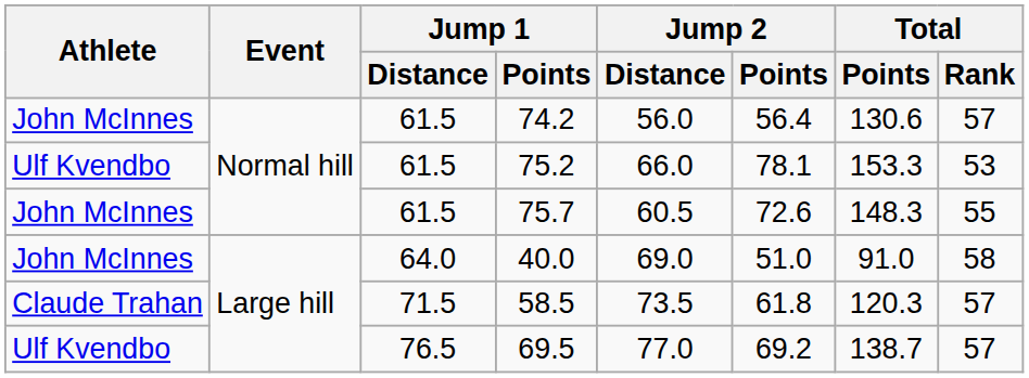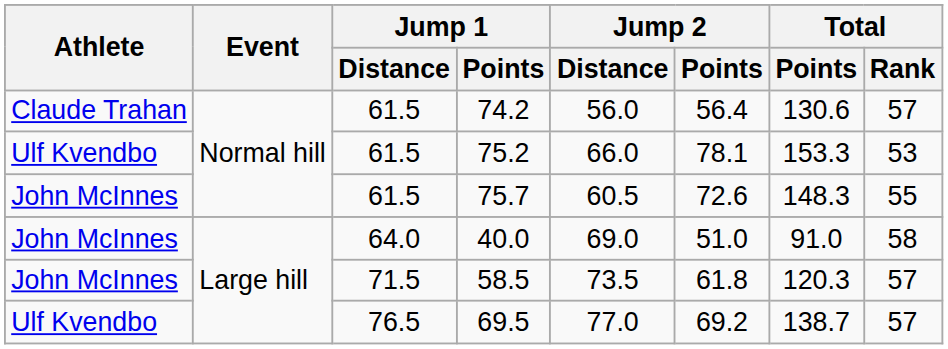 <table class="wikitable" style="font-size:90%">
 <tr>
 <th rowspan="2">Athlete</th>
 <th rowspan="2">Event</th>
 <th colspan="2">Jump 1</th>
 <th colspan="2">Jump 2</th>
 <th colspan="2">Total</th>
 </tr>
 <tr>
 <th>Distance</th>
 <th>Points</th>
 <th>Distance</th>
 <th>Points</th>
 <th>Points</th>
 <th>Rank</th>
 </tr>
 <tr>
-<td><a href='#'>John McInnes</a></td>
+<td><a href='#'>Claude Trahan</a></td>
 <td rowspan="3">Normal hill</td>
 <td align="center">61.5</td>
 <td align="center">74.2</td>
 <td align="center">56.0</td>
 <td align="center">56.4</td>
 <td align="center">130.6</td>
 <td align="center">57</td>
 </tr>
 <tr>
 <td><a href='#'>Ulf Kvendbo</a></td>
 <td align="center">61.5</td>
 <td align="center">75.2</td>
 <td align="center">66.0</td>
 <td align="center">78.1</td>
 <td align="center">153.3</td>
 <td align="center">53</td>
 </tr>
 <tr>
 <td><a href='#'>John McInnes</a></td>
 <td align="center">61.5</td>
 <td align="center">75.7</td>
 <td align="center">60.5</td>
 <td align="center">72.6</td>
 <td align="center">148.3</td>
 <td align="center">55</td>
 </tr>
 <tr>
 <td><a href='#'>John McInnes</a></td>
 <td rowspan="3">Large hill</td>
 <td align="center">64.0</td>
 <td align="center">40.0</td>
 <td align="center">69.0</td>
 <td align="center">51.0</td>
 <td align="center">91.0</td>
 <td align="center">58</td>
 </tr>
 <tr>
-<td><a href='#'>Claude Trahan</a></td>
+<td><a href='#'>John McInnes</a></td>
 <td align="center">71.5</td>
 <td align="center">58.5</td>
 <td align="center">73.5</td>
 <td align="center">61.8</td>
 <td align="center">120.3</td>
 <td align="center">57</td>
 </tr>
 <tr>
 <td><a href='#'>Ulf Kvendbo</a></td>
 <td align="center">76.5</td>
 <td align="center">69.5</td>
 <td align="center">77.0</td>
 <td align="center">69.2</td>
 <td align="center">138.7</td>
 <td align="center">57</td>
 </tr>
 </table>
